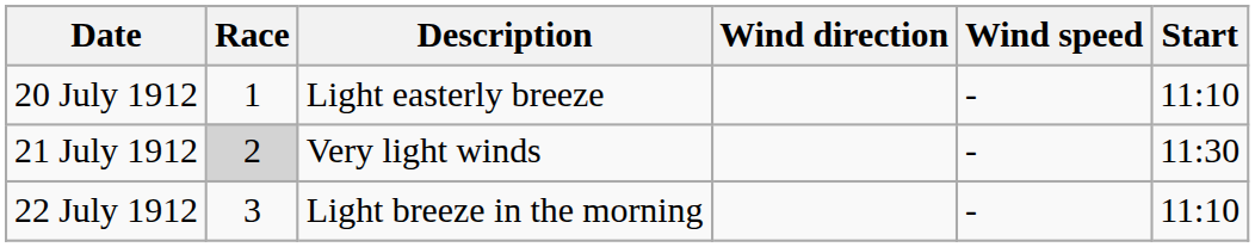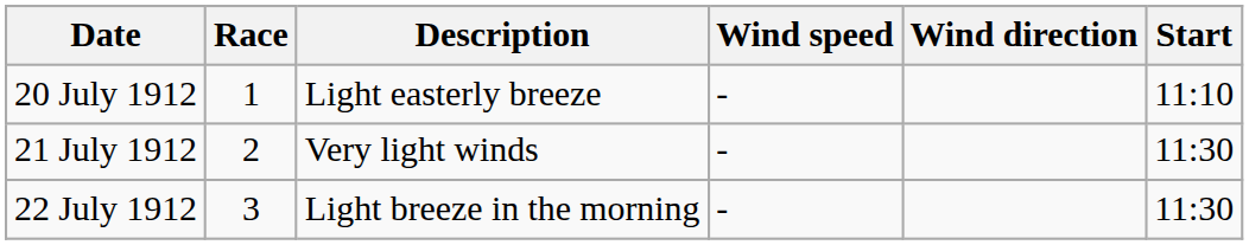 <table class="wikitable" style="text-align:right; font-size:90%">
 <tr>
 <th>Date</th>
 <th>Race</th>
 <th>Description</th>
+<th>Wind speed</th>
 <th>Wind direction</th>
-<th>Wind speed</th>
 <th>Start</th>
 </tr>
 <tr>
 <td>20 July 1912</td>
 <td align=center>1</td>
 <td align=left>Light easterly breeze</td>
+<td align=left> -<br></td>
 <td align=center></td>
-<td align=left> -<br></td>
 <td>11:10</td>
 </tr>
 <tr>
 <td>21 July 1912</td>
-<td align=center style="background: lightgrey;">2</td>
+<td align=center>2</td>
 <td align=left>Very light winds</td>
+<td align=left> -<br></td>
 <td align=center></td>
-<td align=left> -<br></td>
 <td>11:30</td>
 </tr>
 <tr>
 <td>22 July 1912</td>
 <td align=center>3</td>
 <td align=left>Light breeze in the morning</td>
+<td align=left> -<br></td>
 <td align=center></td>
-<td align=left> -<br></td>
-<td>11:10</td>
+<td>11:30</td>
 </tr>
 </table>
